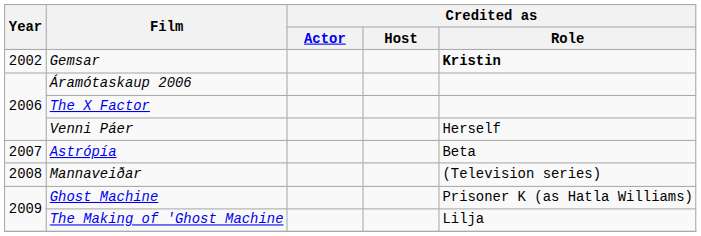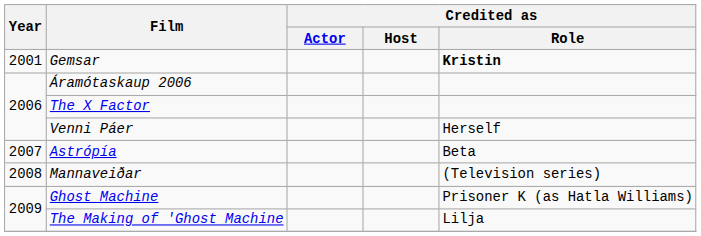 <table class="wikitable">
 <tr>
 <th rowspan="2" width="33">Year</th>
 <th rowspan="2">Film</th>
 <th colspan="7">Credited as</th>
 </tr>
 <tr>
 <th width=65><a href='#'>Actor</a></th>
 <th width=65>Host</th>
 <th>Role</th>
 </tr>
 <tr align="center">
-<td rowspan="1">2002</td>
+<td rowspan="1">2001</td>
 <td align="left"><em>Gemsar</em></td>
 <td></td>
 <td></td>
 <td align="left"><strong>Kristin</strong></td>
 </tr>
 <tr align="center">
 <td rowspan="3">2006</td>
 <td align="left"><em>Áramótaskaup 2006</em></td>
 <td></td>
 <td></td>
 <td align="left"></td>
 </tr>
 <tr align="center">
 <td align="left"><em><a href='#'>The X Factor</a></em></td>
 <td></td>
 <td></td>
 <td align="left"></td>
 </tr>
 <tr align="center">
 <td align="left"><em>Venni Páer</em></td>
 <td></td>
 <td></td>
 <td align="left">Herself</td>
 </tr>
 <tr align="center">
 <td rowspan="1">2007</td>
 <td align="left"><em><a href='#'>Astrópía</a></em></td>
 <td></td>
 <td></td>
 <td align="left">Beta</td>
 </tr>
 <tr align="center">
 <td rowspan="1">2008</td>
 <td align="left"><em>Mannaveiðar</em></td>
 <td></td>
 <td></td>
 <td align="left">(Television series)</td>
 </tr>
 <tr align="center">
 <td rowspan="2">2009</td>
 <td align="left"><em><a href='#'>Ghost Machine</a></em></td>
 <td></td>
 <td></td>
 <td align="left">Prisoner K (as Hatla Williams)</td>
 </tr>
 <tr align="center">
 <td align="left"><em><a href='#'>The Making of 'Ghost Machine</a></em></td>
 <td></td>
 <td></td>
 <td align="left">Lilja</td>
 </tr>
 <tr align="center">
 </tr>
 </table>
